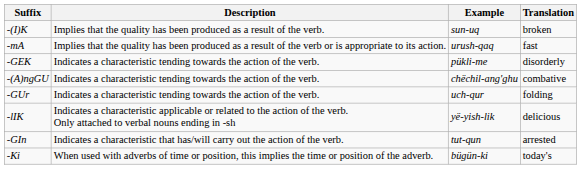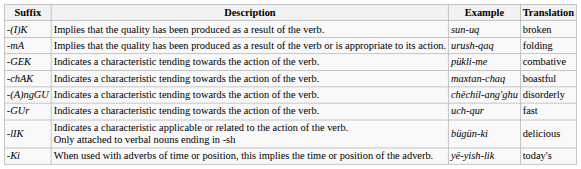 <table class="wikitable">
 <tr>
 <th>Suffix</th>
 <th style="max-width:4em">Description</th>
 <th>Example</th>
 <th>Translation</th>
 </tr>
 <tr>
 <td><em>-(I)K</em></td>
 <td>Implies that the quality has been produced as a result of the verb.</td>
 <td><em>sun-uq</em></td>
 <td>broken</td>
 </tr>
 <tr>
 <td><em>-mA</em></td>
 <td>Implies that the quality has been produced as a result of the verb or is appropriate to its action.</td>
 <td><em>urush-qaq</em></td>
-<td>fast</td>
+<td>folding</td>
 </tr>
 <tr>
 <td><em>-GEK</em></td>
 <td>Indicates a characteristic tending towards the action of the verb.</td>
 <td><em>pükli-me</em></td>
-<td>disorderly</td>
+<td>combative</td>
+</tr>
+<tr>
+<td><em>-chAK</em></td>
+<td>Indicates a characteristic tending towards the action of the verb.</td>
+<td><em>maxtan-chaq</em></td>
+<td>boastful</td>
 </tr>
 <tr>
 <td><em>-(A)ngGU</em></td>
 <td>Indicates a characteristic tending towards the action of the verb.</td>
 <td><em>chëchil-ang'ghu</em></td>
-<td>combative</td>
+<td>disorderly</td>
 </tr>
 <tr>
 <td><em>-GUr</em></td>
 <td>Indicates a characteristic tending towards the action of the verb.</td>
 <td><em>uch-qur</em></td>
-<td>folding</td>
+<td>fast</td>
 </tr>
 <tr>
 <td><em>-lIK</em></td>
 <td>Indicates a characteristic applicable or related to the action of the verb.<br>Only attached to verbal nouns ending in -sh</td>
-<td><em>yë-yish-lik</em></td>
+<td><em>bügün-ki</em></td>
 <td>delicious</td>
-</tr>
-<tr>
-<td><em>-GIn</em></td>
-<td>Indicates a characteristic that has/will carry out the action of the verb.</td>
-<td><em>tut-qun</em></td>
-<td>arrested</td>
 </tr>
 <tr>
 <td><em>-Ki</em></td>
 <td>When used with adverbs of time or position, this implies the time or position of the adverb.</td>
-<td><em>bügün-ki</em></td>
+<td><em>yë-yish-lik</em></td>
 <td>today's</td>
 </tr>
 </table>
